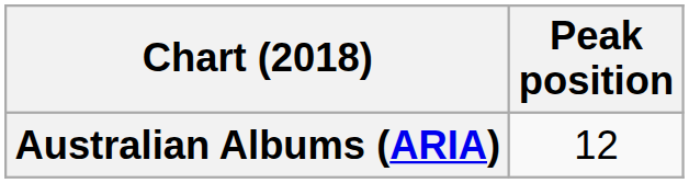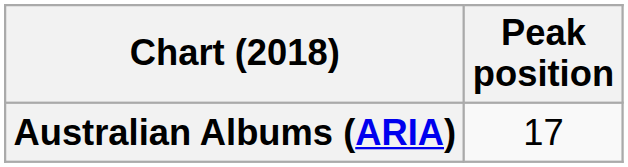 <table class="wikitable plainrowheaders" style="text-align:center">
 <tr>
 <th scope="col">Chart (2018)</th>
 <th scope="col">Peak<br> position</th>
 </tr>
 <tr>
 <th scope="row">Australian Albums (<a href='#'>ARIA</a>)</th>
-<td>12</td>
+<td>17</td>
 </tr>
 </table>
